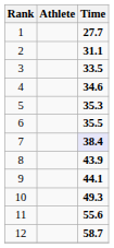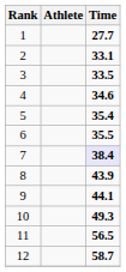 <table class=wikitable style="text-align:center;">
 <tr>
 <th>Rank</th>
 <th>Athlete</th>
 <th>Time</th>
 </tr>
 <tr>
 <td>1</td>
 <td align=left></td>
 <td><strong>27.7</strong></td>
 </tr>
 <tr>
 <td>2</td>
 <td align=left></td>
-<td><strong>31.1</strong></td>
+<td><strong>33.1</strong></td>
 </tr>
 <tr>
 <td>3</td>
 <td align=left></td>
 <td><strong>33.5</strong></td>
 </tr>
 <tr>
 <td>4</td>
 <td align=left></td>
 <td><strong>34.6</strong></td>
 </tr>
 <tr>
 <td>5</td>
 <td align=left></td>
-<td><strong>35.3</strong></td>
+<td><strong>35.4</strong></td>
 </tr>
 <tr>
 <td>6</td>
 <td align=left></td>
 <td><strong>35.5</strong></td>
 </tr>
 <tr>
 <td>7</td>
 <td align=left></td>
 <td style="background: lavender;"><strong>38.4</strong></td>
 </tr>
 <tr>
 <td>8</td>
 <td align=left></td>
 <td><strong>43.9</strong></td>
 </tr>
 <tr>
 <td>9</td>
 <td align=left></td>
 <td><strong>44.1</strong></td>
 </tr>
 <tr>
 <td>10</td>
 <td align=left></td>
 <td><strong>49.3</strong></td>
 </tr>
 <tr>
 <td>11</td>
 <td align=left></td>
-<td><strong>55.6</strong></td>
+<td><strong>56.5</strong></td>
 </tr>
 <tr>
 <td>12</td>
 <td align=left></td>
 <td><strong>58.7</strong></td>
 </tr>
 <tr>
 </tr>
 </table>
